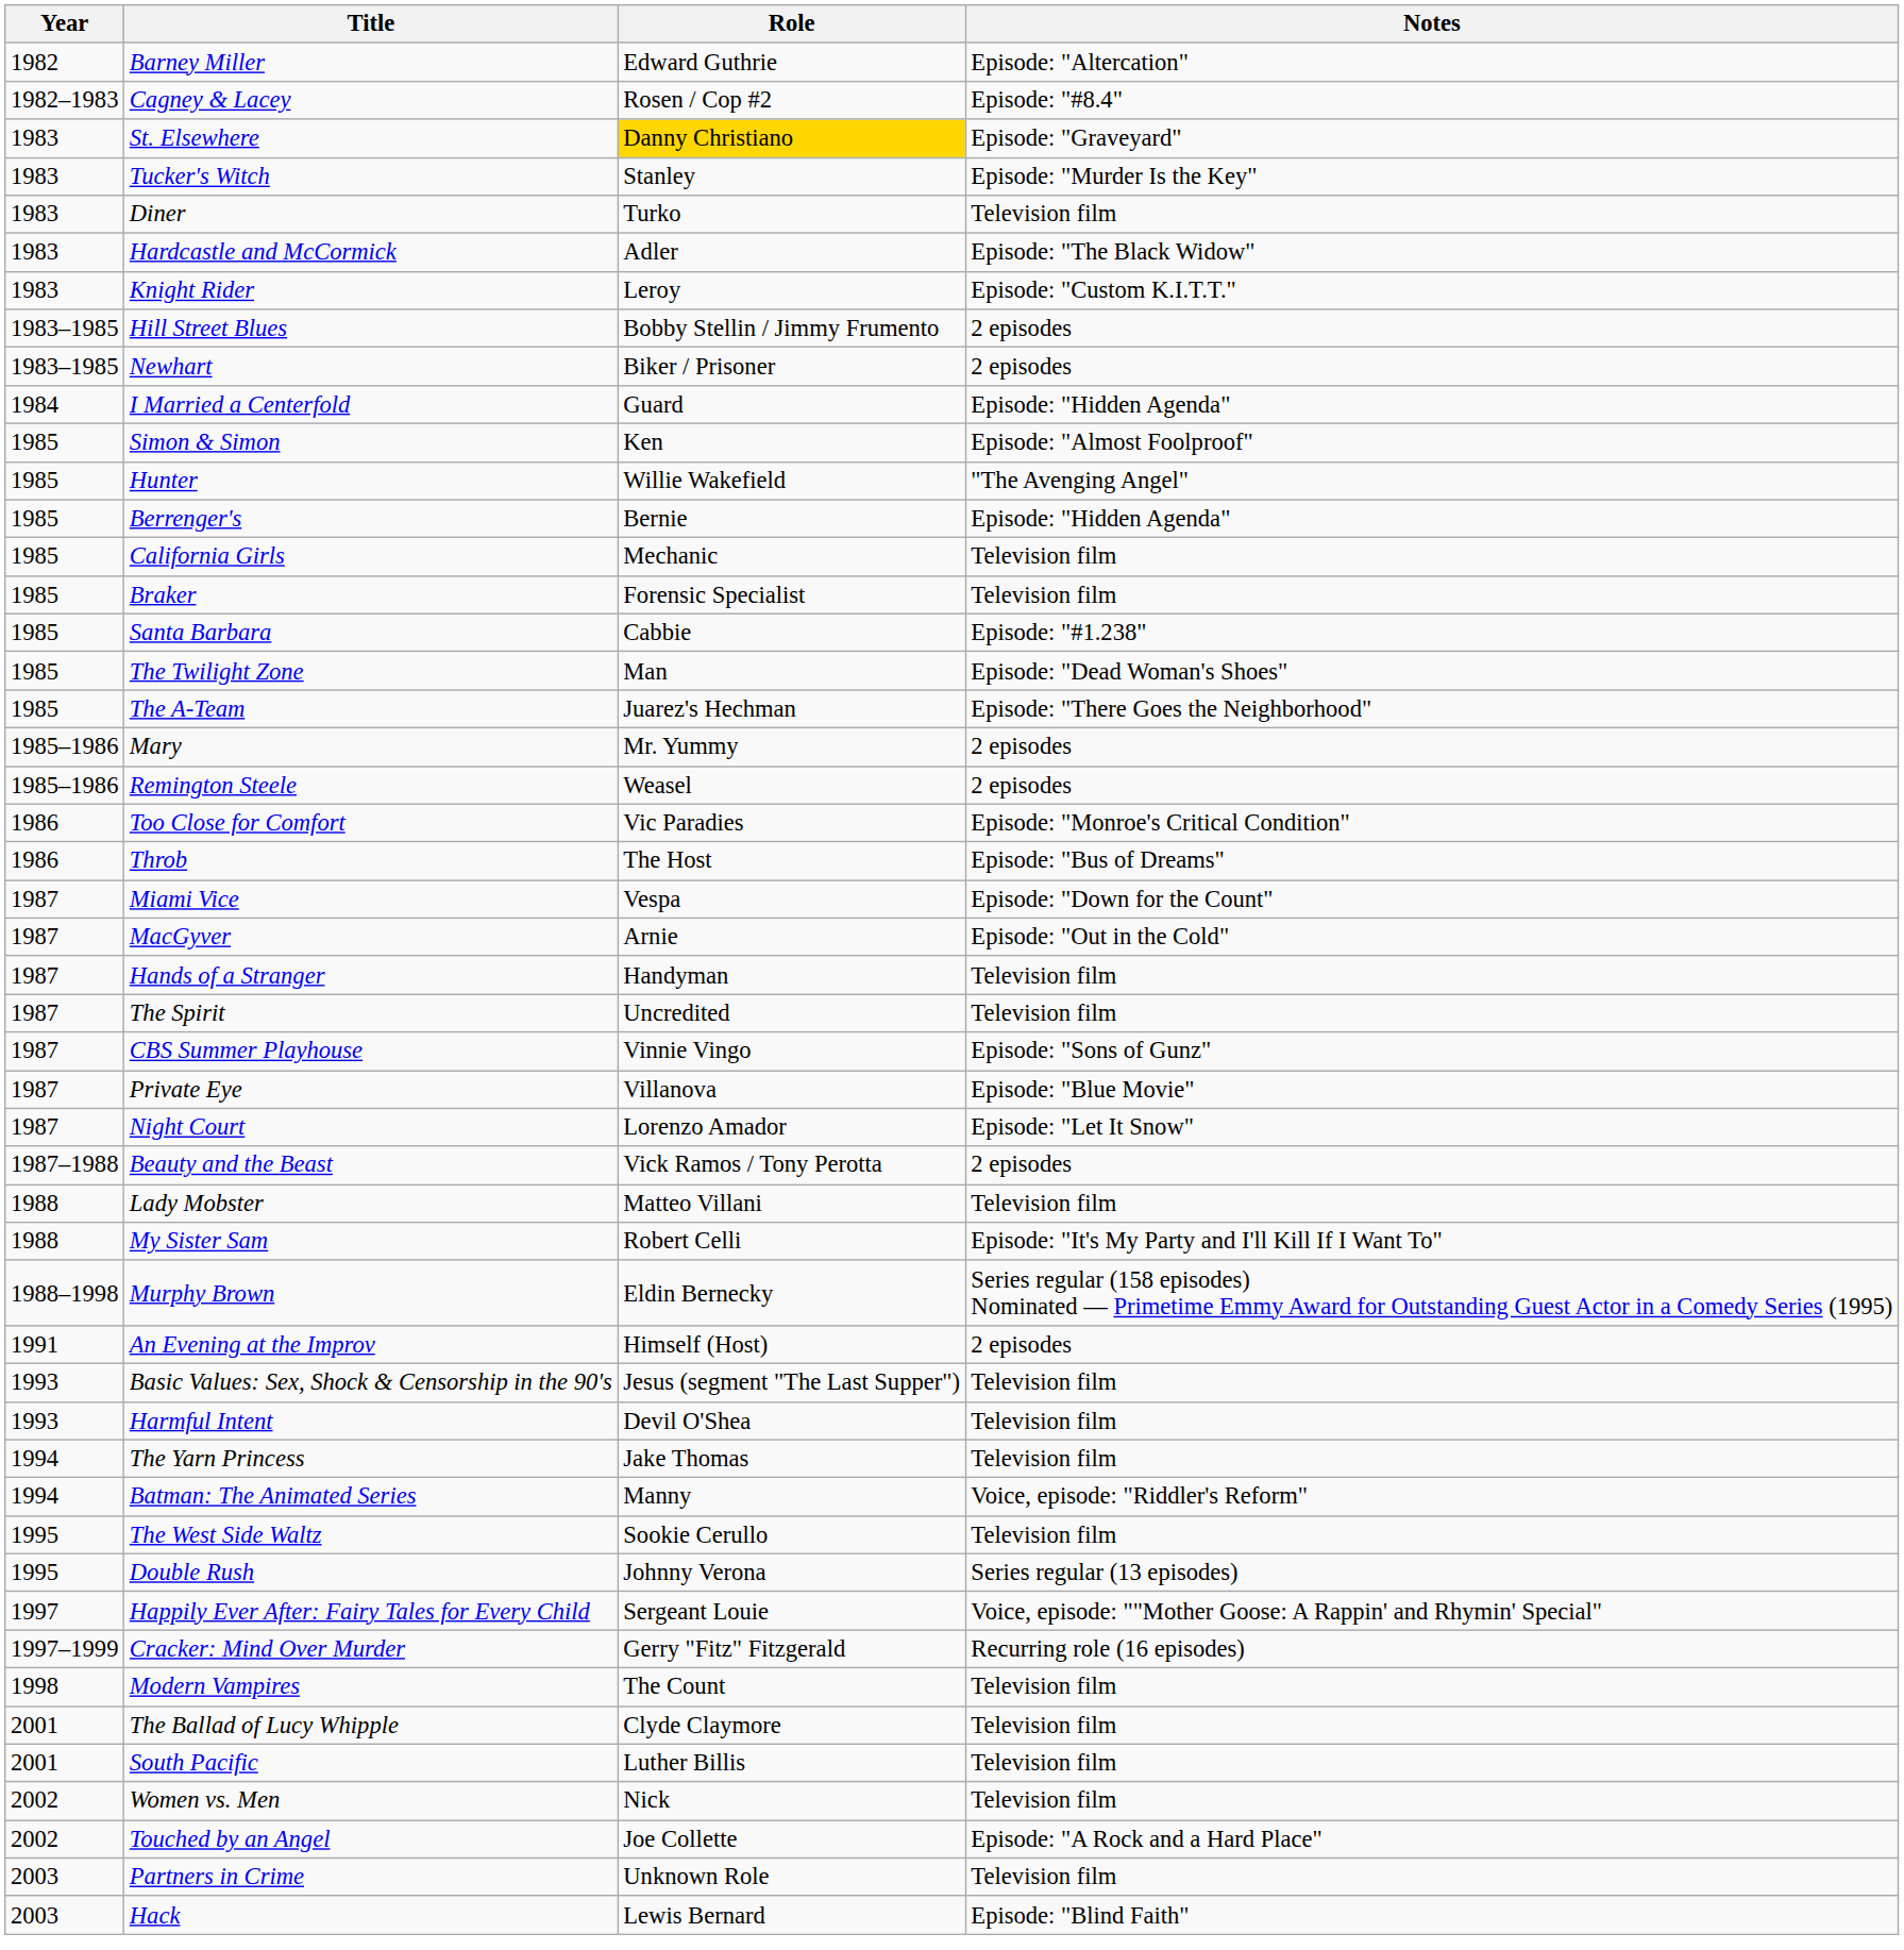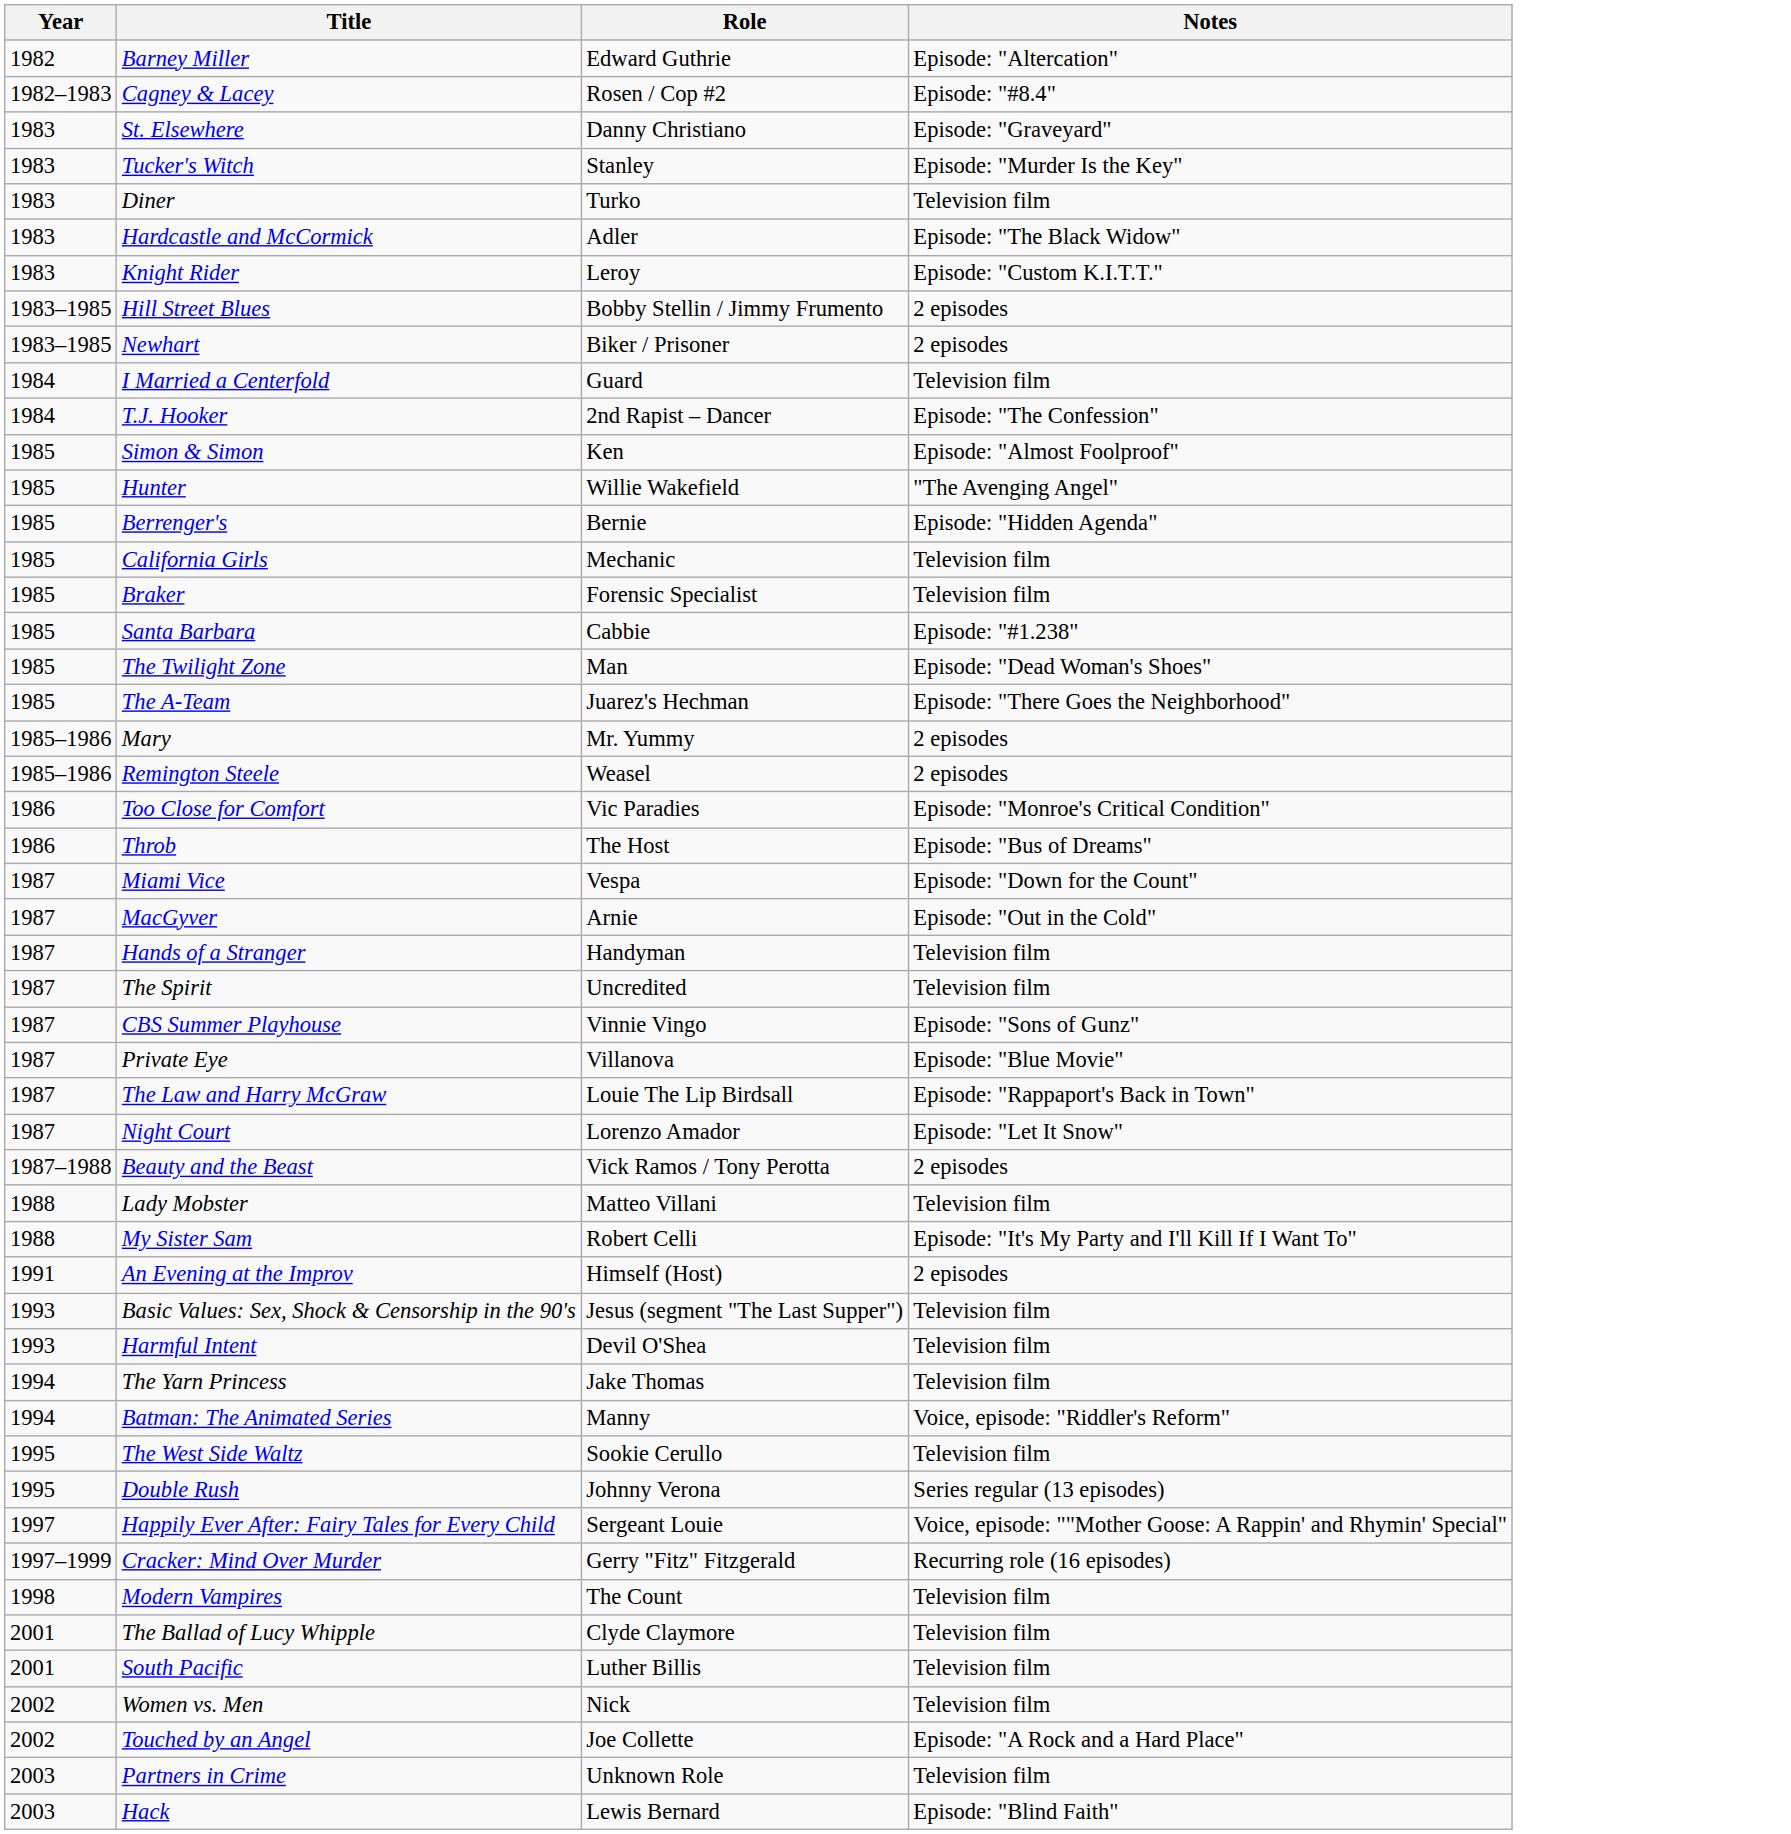 <table class="wikitable">
 <tr>
 <th>Year</th>
 <th>Title</th>
 <th>Role</th>
 <th>Notes</th>
 </tr>
 <tr>
 <td>1982</td>
 <td><em><a href='#'>Barney Miller</a></em></td>
 <td>Edward Guthrie</td>
 <td>Episode: "Altercation"</td>
 </tr>
 <tr>
 <td>1982–1983</td>
 <td><em><a href='#'>Cagney & Lacey</a></em></td>
 <td>Rosen / Cop #2</td>
 <td>Episode: "#8.4"</td>
 </tr>
 <tr>
 <td>1983</td>
 <td><em><a href='#'>St. Elsewhere</a></em></td>
-<td style="background: gold;">Danny Christiano</td>
+<td>Danny Christiano</td>
 <td>Episode: "Graveyard"</td>
 </tr>
 <tr>
 <td>1983</td>
 <td><em><a href='#'>Tucker's Witch</a></em></td>
 <td>Stanley</td>
 <td>Episode: "Murder Is the Key"</td>
 </tr>
 <tr>
 <td>1983</td>
 <td><em>Diner</em></td>
 <td>Turko</td>
 <td>Television film</td>
 </tr>
 <tr>
 <td>1983</td>
 <td><em><a href='#'>Hardcastle and McCormick</a></em></td>
 <td>Adler</td>
 <td>Episode: "The Black Widow"</td>
 </tr>
 <tr>
 <td>1983</td>
 <td><em><a href='#'>Knight Rider</a></em></td>
 <td>Leroy</td>
 <td>Episode: "Custom K.I.T.T."</td>
 </tr>
 <tr>
 <td>1983–1985</td>
 <td><em><a href='#'>Hill Street Blues</a></em></td>
 <td>Bobby Stellin / Jimmy Frumento</td>
 <td>2 episodes</td>
 </tr>
 <tr>
 <td>1983–1985</td>
 <td><em><a href='#'>Newhart</a></em></td>
 <td>Biker / Prisoner</td>
 <td>2 episodes</td>
 </tr>
 <tr>
 <td>1984</td>
 <td><em><a href='#'>I Married a Centerfold</a></em></td>
 <td>Guard</td>
-<td>Episode: "Hidden Agenda"</td>
+<td>Television film</td>
+</tr>
+<tr>
+<td>1984</td>
+<td><em><a href='#'>T.J. Hooker</a></em></td>
+<td>2nd Rapist – Dancer</td>
+<td>Episode: "The Confession"</td>
 </tr>
 <tr>
 <td>1985</td>
 <td><em><a href='#'>Simon & Simon</a></em></td>
 <td>Ken</td>
 <td>Episode: "Almost Foolproof"</td>
 </tr>
 <tr>
 <td>1985</td>
 <td><em><a href='#'>Hunter</a></em></td>
 <td>Willie Wakefield</td>
 <td>"The Avenging Angel"</td>
 </tr>
 <tr>
 <td>1985</td>
 <td><em><a href='#'>Berrenger's</a></em></td>
 <td>Bernie</td>
 <td>Episode: "Hidden Agenda"</td>
 </tr>
 <tr>
 <td>1985</td>
 <td><em><a href='#'>California Girls</a></em></td>
 <td>Mechanic</td>
 <td>Television film</td>
 </tr>
 <tr>
 <td>1985</td>
 <td><em><a href='#'>Braker</a></em></td>
 <td>Forensic Specialist</td>
 <td>Television film</td>
 </tr>
 <tr>
 <td>1985</td>
 <td><em><a href='#'>Santa Barbara</a></em></td>
 <td>Cabbie</td>
 <td>Episode: "#1.238"</td>
 </tr>
 <tr>
 <td>1985</td>
 <td><em><a href='#'>The Twilight Zone</a></em></td>
 <td>Man</td>
 <td>Episode: "Dead Woman's Shoes"</td>
 </tr>
 <tr>
 <td>1985</td>
 <td><em><a href='#'>The A-Team</a></em></td>
 <td>Juarez's Hechman</td>
 <td>Episode: "There Goes the Neighborhood"</td>
 </tr>
 <tr>
 <td>1985–1986</td>
 <td><em>Mary</em></td>
 <td>Mr. Yummy</td>
 <td>2 episodes</td>
 </tr>
 <tr>
 <td>1985–1986</td>
 <td><em><a href='#'>Remington Steele</a></em></td>
 <td>Weasel</td>
 <td>2 episodes</td>
 </tr>
 <tr>
 <td>1986</td>
 <td><em><a href='#'>Too Close for Comfort</a></em></td>
 <td>Vic Paradies</td>
 <td>Episode: "Monroe's Critical Condition"</td>
 </tr>
 <tr>
 <td>1986</td>
 <td><em><a href='#'>Throb</a></em></td>
 <td>The Host</td>
 <td>Episode: "Bus of Dreams"</td>
 </tr>
 <tr>
 <td>1987</td>
 <td><em><a href='#'>Miami Vice</a></em></td>
 <td>Vespa</td>
 <td>Episode: "Down for the Count"</td>
 </tr>
 <tr>
 <td>1987</td>
 <td><em><a href='#'>MacGyver</a></em></td>
 <td>Arnie</td>
 <td>Episode: "Out in the Cold"</td>
 </tr>
 <tr>
 <td>1987</td>
 <td><em><a href='#'>Hands of a Stranger</a></em></td>
 <td>Handyman</td>
 <td>Television film</td>
 </tr>
 <tr>
 <td>1987</td>
 <td><em>The Spirit</em></td>
 <td>Uncredited</td>
 <td>Television film</td>
 </tr>
 <tr>
 <td>1987</td>
 <td><em><a href='#'>CBS Summer Playhouse</a></em></td>
 <td>Vinnie Vingo</td>
 <td>Episode: "Sons of Gunz"</td>
 </tr>
 <tr>
 <td>1987</td>
 <td><em>Private Eye</em></td>
 <td>Villanova</td>
 <td>Episode: "Blue Movie"</td>
 </tr>
 <tr>
 <td>1987</td>
+<td><em><a href='#'>The Law and Harry McGraw</a></em></td>
+<td>Louie The Lip Birdsall</td>
+<td>Episode: "Rappaport's Back in Town"</td>
+</tr>
+<tr>
+<td>1987</td>
 <td><em><a href='#'>Night Court</a></em></td>
 <td>Lorenzo Amador</td>
 <td>Episode: "Let It Snow"</td>
 </tr>
 <tr>
 <td>1987–1988</td>
 <td><em><a href='#'>Beauty and the Beast</a></em></td>
 <td>Vick Ramos / Tony Perotta</td>
 <td>2 episodes</td>
 </tr>
 <tr>
 <td>1988</td>
 <td><em>Lady Mobster</em></td>
 <td>Matteo Villani</td>
 <td>Television film</td>
 </tr>
 <tr>
 <td>1988</td>
 <td><em><a href='#'>My Sister Sam</a></em></td>
 <td>Robert Celli</td>
 <td>Episode: "It's My Party and I'll Kill If I Want To"</td>
-</tr>
-<tr>
-<td>1988–1998</td>
-<td><em><a href='#'>Murphy Brown</a></em></td>
-<td>Eldin Bernecky</td>
-<td>Series regular (158 episodes)<br>Nominated — <a href='#'>Primetime Emmy Award for Outstanding Guest Actor in a Comedy Series</a> (1995)</td>
 </tr>
 <tr>
 <td>1991</td>
 <td><em><a href='#'>An Evening at the Improv</a></em></td>
 <td>Himself (Host)</td>
 <td>2 episodes</td>
 </tr>
 <tr>
 <td>1993</td>
 <td><em>Basic Values: Sex, Shock & Censorship in the 90's</em></td>
 <td>Jesus (segment "The Last Supper")</td>
 <td>Television film</td>
 </tr>
 <tr>
 <td>1993</td>
 <td><em><a href='#'>Harmful Intent</a></em></td>
 <td>Devil O'Shea</td>
 <td>Television film</td>
 </tr>
 <tr>
 <td>1994</td>
 <td><em>The Yarn Princess</em></td>
 <td>Jake Thomas</td>
 <td>Television film</td>
 </tr>
 <tr>
 <td>1994</td>
 <td><em><a href='#'>Batman: The Animated Series</a></em></td>
 <td>Manny</td>
 <td>Voice, episode: "Riddler's Reform"</td>
 </tr>
 <tr>
 <td>1995</td>
 <td><em><a href='#'>The West Side Waltz</a></em></td>
 <td>Sookie Cerullo</td>
 <td>Television film</td>
 </tr>
 <tr>
 <td>1995</td>
 <td><em><a href='#'>Double Rush</a></em></td>
 <td>Johnny Verona</td>
 <td>Series regular (13 episodes)</td>
 </tr>
 <tr>
 <td>1997</td>
 <td><em><a href='#'>Happily Ever After: Fairy Tales for Every Child</a></em></td>
 <td>Sergeant Louie</td>
 <td>Voice, episode: ""Mother Goose: A Rappin' and Rhymin' Special"</td>
 </tr>
 <tr>
 <td>1997–1999</td>
 <td><em><a href='#'>Cracker: Mind Over Murder</a></em></td>
 <td>Gerry "Fitz" Fitzgerald</td>
 <td>Recurring role (16 episodes)</td>
 </tr>
 <tr>
 <td>1998</td>
 <td><em><a href='#'>Modern Vampires</a></em></td>
 <td>The Count</td>
 <td>Television film</td>
 </tr>
 <tr>
 <td>2001</td>
 <td><em>The Ballad of Lucy Whipple</em></td>
 <td>Clyde Claymore</td>
 <td>Television film</td>
 </tr>
 <tr>
 <td>2001</td>
 <td><em><a href='#'>South Pacific</a></em></td>
 <td>Luther Billis</td>
 <td>Television film</td>
 </tr>
 <tr>
 <td>2002</td>
 <td><em>Women vs. Men</em></td>
 <td>Nick</td>
 <td>Television film</td>
 </tr>
 <tr>
 <td>2002</td>
 <td><em><a href='#'>Touched by an Angel</a></em></td>
 <td>Joe Collette</td>
 <td>Episode: "A Rock and a Hard Place"</td>
 </tr>
 <tr>
 <td>2003</td>
 <td><em><a href='#'>Partners in Crime</a></em></td>
 <td>Unknown Role</td>
 <td>Television film</td>
 </tr>
 <tr>
 <td>2003</td>
 <td><em><a href='#'>Hack</a></em></td>
 <td>Lewis Bernard</td>
 <td>Episode: "Blind Faith"</td>
 </tr>
 </table>
